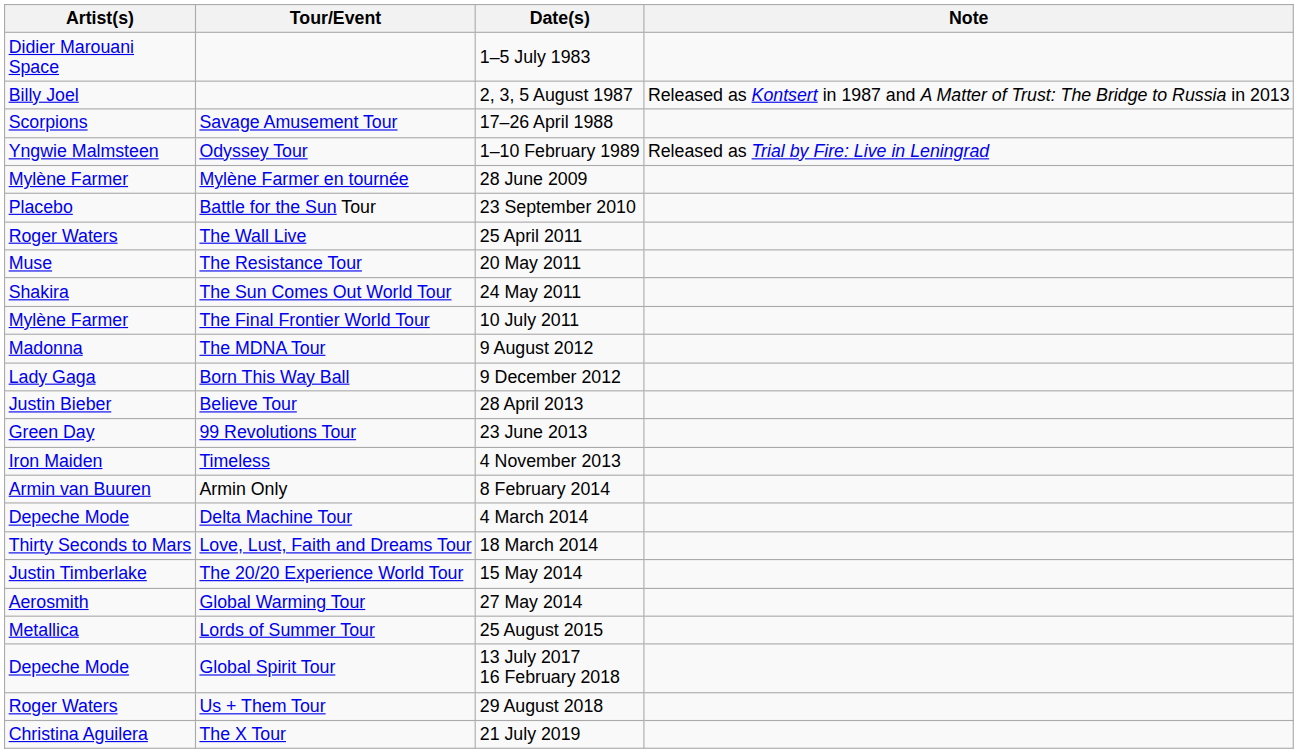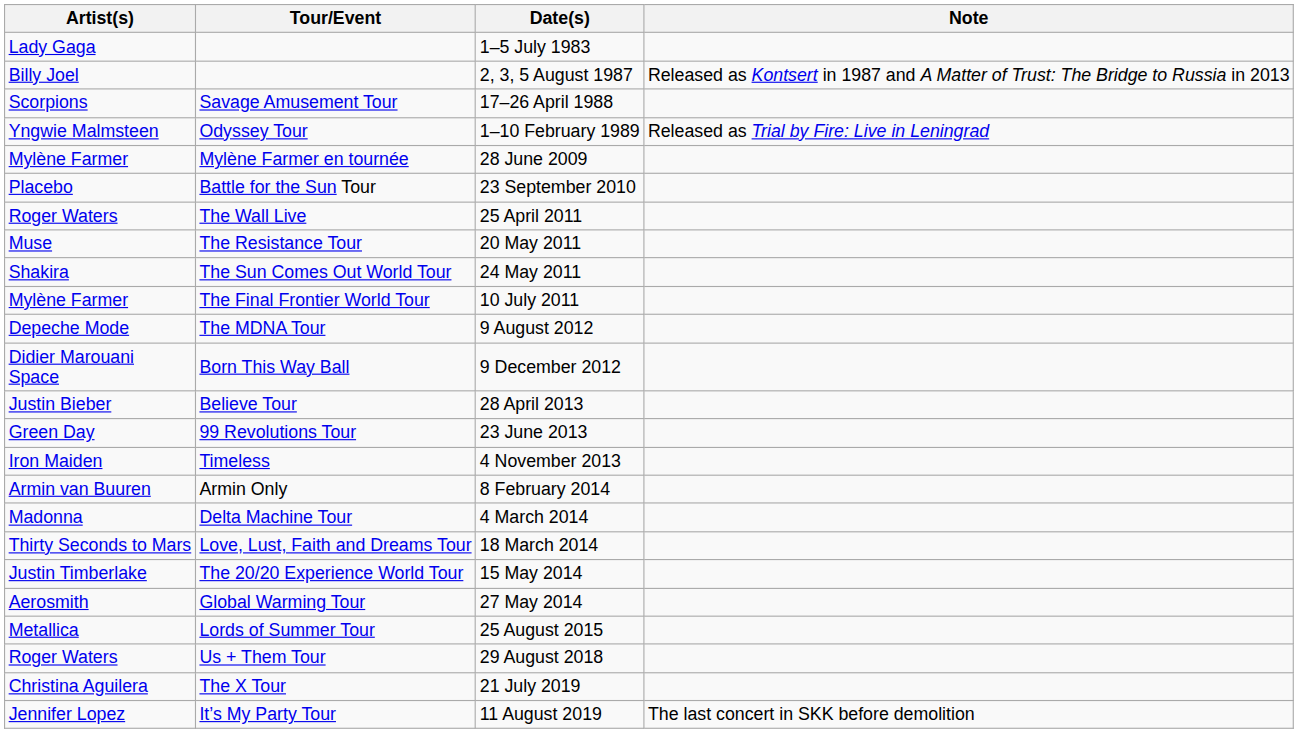 <table class="wikitable collapsible" style="margin-right: auto; auto; auto; border: none;">
 <tr>
 <th scope="col">Artist(s)</th>
 <th scope="col">Tour/Event</th>
 <th scope="col">Date(s)</th>
 <th scope="col">Note</th>
 </tr>
 <tr>
-<td><a href='#'>Didier Marouani</a><br><a href='#'>Space</a></td>
+<td><a href='#'>Lady Gaga</a></td>
 <td></td>
 <td>1–5 July 1983</td>
 <td></td>
 </tr>
 <tr>
 <td><a href='#'>Billy Joel</a></td>
 <td></td>
 <td>2, 3, 5 August 1987</td>
 <td>Released as <em><a href='#'>Kontsert</a></em> in 1987 and <em>A Matter of Trust: The Bridge to Russia</em> in 2013</td>
 </tr>
 <tr>
 <td><a href='#'>Scorpions</a></td>
 <td><a href='#'>Savage Amusement Tour</a></td>
 <td>17–26 April 1988</td>
 <td></td>
 </tr>
 <tr>
 <td><a href='#'>Yngwie Malmsteen</a></td>
 <td><a href='#'>Odyssey Tour</a></td>
 <td>1–10 February 1989</td>
 <td>Released as <em><a href='#'>Trial by Fire: Live in Leningrad</a></em></td>
 </tr>
 <tr>
 <td><a href='#'>Mylène Farmer</a></td>
 <td><a href='#'>Mylène Farmer en tournée</a></td>
 <td>28 June 2009</td>
 <td></td>
 </tr>
 <tr>
 <td><a href='#'>Placebo</a></td>
 <td><a href='#'>Battle for the Sun</a> Tour</td>
 <td>23 September 2010</td>
 <td></td>
 </tr>
 <tr>
 <td><a href='#'>Roger Waters</a></td>
 <td><a href='#'>The Wall Live</a></td>
 <td>25 April 2011</td>
 <td></td>
 </tr>
 <tr>
 <td><a href='#'>Muse</a></td>
 <td><a href='#'>The Resistance Tour</a></td>
 <td>20 May 2011</td>
 <td></td>
 </tr>
 <tr>
 <td><a href='#'>Shakira</a></td>
 <td><a href='#'>The Sun Comes Out World Tour</a></td>
 <td>24 May 2011</td>
 <td></td>
 </tr>
 <tr>
 <td><a href='#'>Mylène Farmer</a></td>
 <td><a href='#'>The Final Frontier World Tour</a></td>
 <td>10 July 2011</td>
 <td></td>
 </tr>
 <tr>
-<td><a href='#'>Madonna</a></td>
+<td><a href='#'>Depeche Mode</a></td>
 <td><a href='#'>The MDNA Tour</a></td>
 <td>9 August 2012</td>
 <td></td>
 </tr>
 <tr>
-<td><a href='#'>Lady Gaga</a></td>
+<td><a href='#'>Didier Marouani</a><br><a href='#'>Space</a></td>
 <td><a href='#'>Born This Way Ball</a></td>
 <td>9 December 2012</td>
 <td></td>
 </tr>
 <tr>
 <td><a href='#'>Justin Bieber</a></td>
 <td><a href='#'>Believe Tour</a></td>
 <td>28 April 2013</td>
 <td></td>
 </tr>
 <tr>
 <td><a href='#'>Green Day</a></td>
 <td><a href='#'>99 Revolutions Tour</a></td>
 <td>23 June 2013</td>
 <td></td>
 </tr>
 <tr>
 <td><a href='#'>Iron Maiden</a></td>
 <td><a href='#'>Timeless</a></td>
 <td>4 November 2013</td>
 <td></td>
 </tr>
 <tr>
 <td><a href='#'>Armin van Buuren</a></td>
 <td>Armin Only</td>
 <td>8 February 2014</td>
 <td></td>
 </tr>
 <tr>
-<td><a href='#'>Depeche Mode</a></td>
+<td><a href='#'>Madonna</a></td>
 <td><a href='#'>Delta Machine Tour</a></td>
 <td>4 March 2014</td>
 <td></td>
 </tr>
 <tr>
 <td><a href='#'>Thirty Seconds to Mars</a></td>
 <td><a href='#'>Love, Lust, Faith and Dreams Tour</a></td>
 <td>18 March 2014</td>
 <td></td>
 </tr>
 <tr>
 <td><a href='#'>Justin Timberlake</a></td>
 <td><a href='#'>The 20/20 Experience World Tour</a></td>
 <td>15 May 2014</td>
 <td></td>
 </tr>
 <tr>
 <td><a href='#'>Aerosmith</a></td>
 <td><a href='#'>Global Warming Tour</a></td>
 <td>27 May 2014</td>
 <td></td>
 </tr>
 <tr>
 <td><a href='#'>Metallica</a></td>
 <td><a href='#'>Lords of Summer Tour</a></td>
 <td>25 August 2015</td>
 <td></td>
 </tr>
 <tr>
-<td><a href='#'>Depeche Mode</a></td>
-<td><a href='#'>Global Spirit Tour</a></td>
-<td>13 July 2017<br>16 February 2018</td>
-<td></td>
-</tr>
-<tr>
 <td><a href='#'>Roger Waters</a></td>
 <td><a href='#'>Us + Them Tour</a></td>
 <td>29 August 2018</td>
 <td></td>
 </tr>
 <tr>
 <td><a href='#'>Christina Aguilera</a></td>
 <td><a href='#'>The X Tour</a></td>
 <td>21 July 2019</td>
 <td></td>
 </tr>
 <tr>
+<td><a href='#'>Jennifer Lopez</a></td>
+<td><a href='#'>It’s My Party Tour</a></td>
+<td>11 August 2019</td>
+<td>The last concert in SKK before demolition</td>
+</tr>
+<tr>
 </tr>
 </table>
